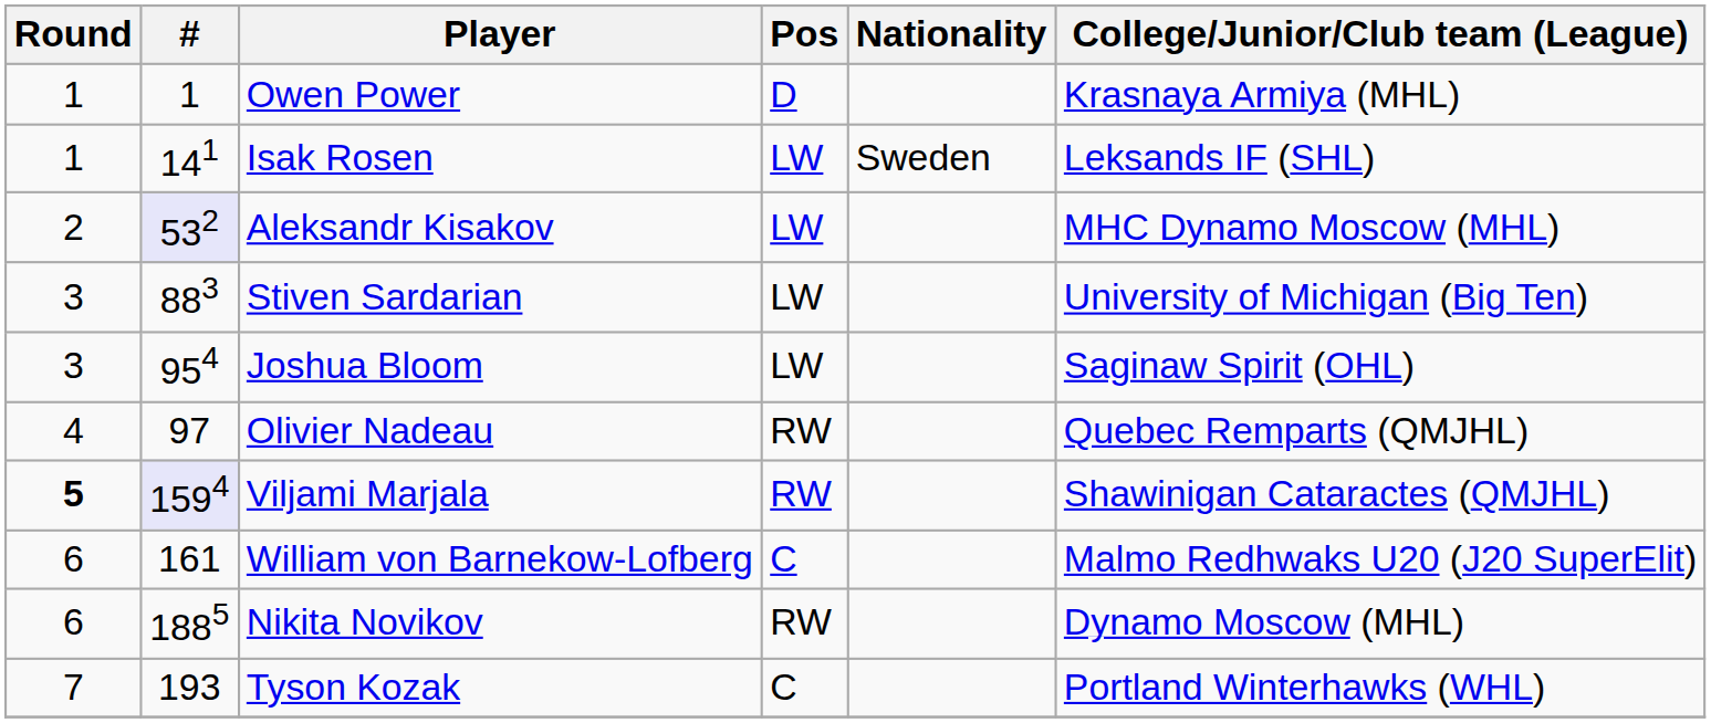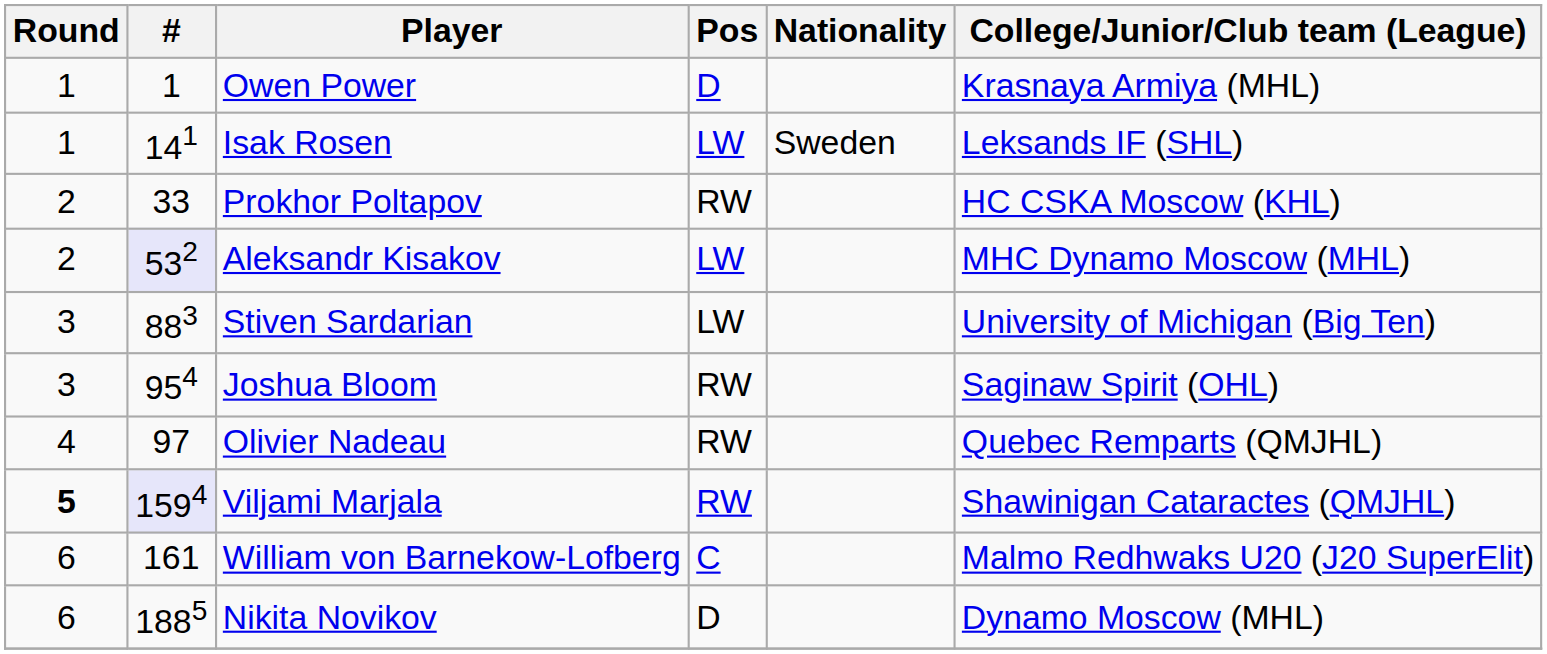 <table class="wikitable">
 <tr>
 <th>Round</th>
 <th>#</th>
 <th>Player</th>
 <th>Pos</th>
 <th>Nationality</th>
 <th>College/Junior/Club team (League)</th>
 </tr>
 <tr>
 <td style="text-align:center;">1</td>
 <td style="text-align:center;">1</td>
 <td><a href='#'>Owen Power</a></td>
 <td><a href='#'>D</a></td>
 <td></td>
 <td><a href='#'>Krasnaya Armiya</a> (MHL)</td>
 </tr>
 <tr>
 <td style="text-align:center;">1</td>
 <td style="text-align:center;">14<sup>1</sup></td>
 <td><a href='#'>Isak Rosen</a></td>
 <td><a href='#'>LW</a></td>
 <td> Sweden</td>
 <td><a href='#'>Leksands IF</a> (<a href='#'>SHL</a>)</td>
 </tr>
 <tr>
 <td style="text-align:center;">2</td>
+<td style="text-align:center;">33</td>
+<td><a href='#'>Prokhor Poltapov</a></td>
+<td>RW</td>
+<td></td>
+<td><a href='#'>HC CSKA Moscow</a> (<a href='#'>KHL</a>)</td>
+</tr>
+<tr>
+<td style="text-align:center;">2</td>
 <td style="background: lavender; text-align:center;">53<sup>2</sup></td>
 <td><a href='#'>Aleksandr Kisakov</a></td>
 <td><a href='#'>LW</a></td>
 <td></td>
 <td><a href='#'>MHC Dynamo Moscow</a> (<a href='#'>MHL</a>)</td>
 </tr>
 <tr>
 <td style="text-align:center;">3</td>
 <td style="text-align:center;">88<sup>3</sup></td>
 <td><a href='#'>Stiven Sardarian</a></td>
 <td>LW</td>
 <td></td>
 <td><a href='#'>University of Michigan</a> (<a href='#'>Big Ten</a>)</td>
 </tr>
 <tr>
 <td style="text-align:center;">3</td>
 <td style="text-align:center;">95<sup>4</sup></td>
 <td><a href='#'>Joshua Bloom</a></td>
-<td>LW</td>
+<td>RW</td>
 <td></td>
 <td><a href='#'>Saginaw Spirit</a> (<a href='#'>OHL</a>)</td>
 </tr>
 <tr>
 <td style="text-align:center;">4</td>
 <td style="text-align:center;">97</td>
 <td><a href='#'>Olivier Nadeau</a></td>
 <td>RW</td>
 <td></td>
 <td><a href='#'>Quebec Remparts</a> (QMJHL)</td>
 </tr>
 <tr>
 <td style="text-align:center;"><strong>5</strong></td>
 <td style="background: lavender; text-align:center;">159<sup>4</sup></td>
 <td><a href='#'>Viljami Marjala</a></td>
 <td><a href='#'>RW</a></td>
 <td></td>
 <td><a href='#'>Shawinigan Cataractes</a> (<a href='#'>QMJHL</a>)</td>
 </tr>
 <tr>
 <td style="text-align:center;">6</td>
 <td style="text-align:center;">161</td>
 <td><a href='#'>William von Barnekow-Lofberg</a></td>
 <td><a href='#'>C</a></td>
 <td></td>
 <td><a href='#'>Malmo Redhwaks U20</a> (<a href='#'>J20 SuperElit</a>)</td>
 </tr>
 <tr>
 <td style="text-align:center;">6</td>
 <td style="text-align:center;">188<sup>5</sup></td>
 <td><a href='#'>Nikita Novikov</a></td>
-<td>RW</td>
+<td>D</td>
 <td></td>
 <td><a href='#'>Dynamo Moscow</a> (MHL)</td>
 </tr>
 <tr>
-<td style="text-align:center;">7</td>
-<td style="text-align:center;">193</td>
-<td><a href='#'>Tyson Kozak</a></td>
-<td>C</td>
-<td></td>
-<td><a href='#'>Portland Winterhawks</a> (<a href='#'>WHL</a>)</td>
-</tr>
-<tr>
 </tr>
 </table>
